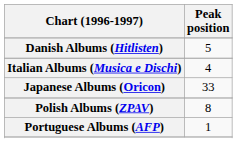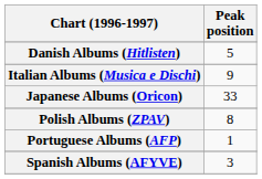 <table class="wikitable sortable plainrowheaders">
 <tr>
 <th>Chart (1996-1997)</th>
 <th>Peak<br>position</th>
 </tr>
 <tr>
 </tr>
 <tr>
 </tr>
 <tr>
 </tr>
 <tr>
 </tr>
 <tr>
 </tr>
 <tr>
 <th scope="row">Danish Albums (<em><a href='#'>Hitlisten</a></em>)</th>
 <td align="center">5</td>
 </tr>
 <tr>
 </tr>
 <tr>
 </tr>
 <tr>
 </tr>
 <tr>
 </tr>
 <tr>
 </tr>
 <tr>
 <th scope="row">Italian Albums (<em><a href='#'>Musica e Dischi</a></em>)</th>
-<td align="center">4</td>
+<td align="center">9</td>
 </tr>
 <tr>
 <th scope="row">Japanese Albums (<a href='#'>Oricon</a>)</th>
 <td align="center">33</td>
 </tr>
 <tr>
 </tr>
 <tr>
 </tr>
 <tr>
 <th scope="row">Polish Albums (<em><a href='#'>ZPAV</a></em>)</th>
 <td align="center">8</td>
 </tr>
 <tr>
 <th scope="row">Portuguese Albums (<em><a href='#'>AFP</a></em>)</th>
 <td align="center">1</td>
 </tr>
 <tr>
 </tr>
 <tr>
+<th scope="row">Spanish Albums (<a href='#'>AFYVE</a>)</th>
+<td align="center">3</td>
+</tr>
+<tr>
 </tr>
 <tr>
 </tr>
 <tr>
 </tr>
 <tr>
 </tr>
 </table>
